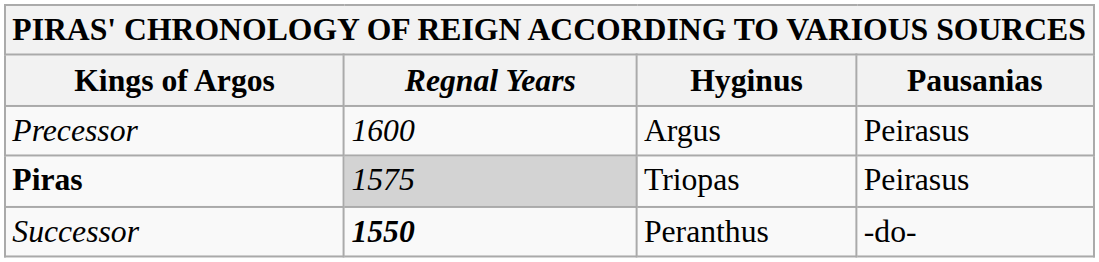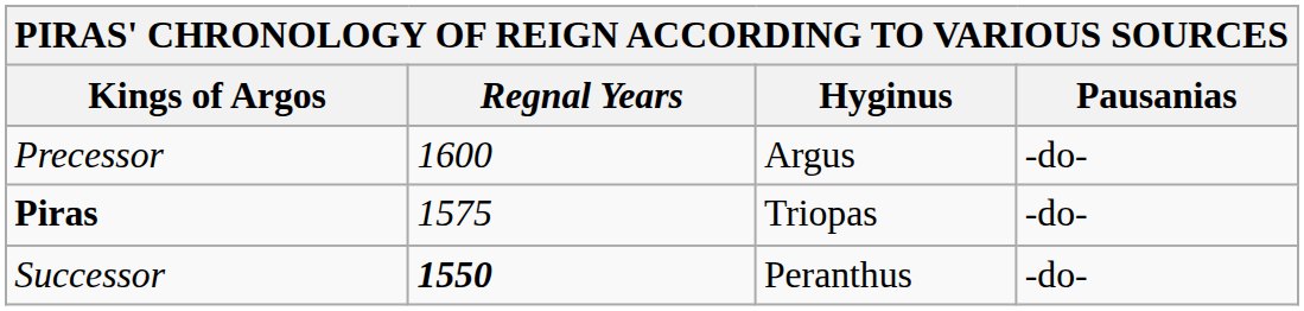 <table class="wikitable">
 <tr>
 <th colspan="4">PIRAS' CHRONOLOGY OF REIGN ACCORDING TO VARIOUS SOURCES</th>
 </tr>
 <tr>
 <th>Kings of Argos</th>
 <th><em>Regnal Years</em></th>
 <th>Hyginus</th>
 <th>Pausanias</th>
 </tr>
 <tr>
 <td><em>Precessor</em></td>
 <td><em>1600</em></td>
 <td>Argus</td>
-<td>Peirasus</td>
+<td>-do-</td>
 </tr>
 <tr>
 <td><strong>Piras</strong></td>
-<td style="background: lightgrey;"><em>1575</em></td>
+<td><em>1575</em></td>
 <td>Triopas</td>
-<td>Peirasus</td>
+<td>-do-</td>
 </tr>
 <tr>
 <td><em>Successor</em></td>
 <td><strong><em>1550</em></strong></td>
 <td>Peranthus</td>
 <td>-do-</td>
 </tr>
 </table>
